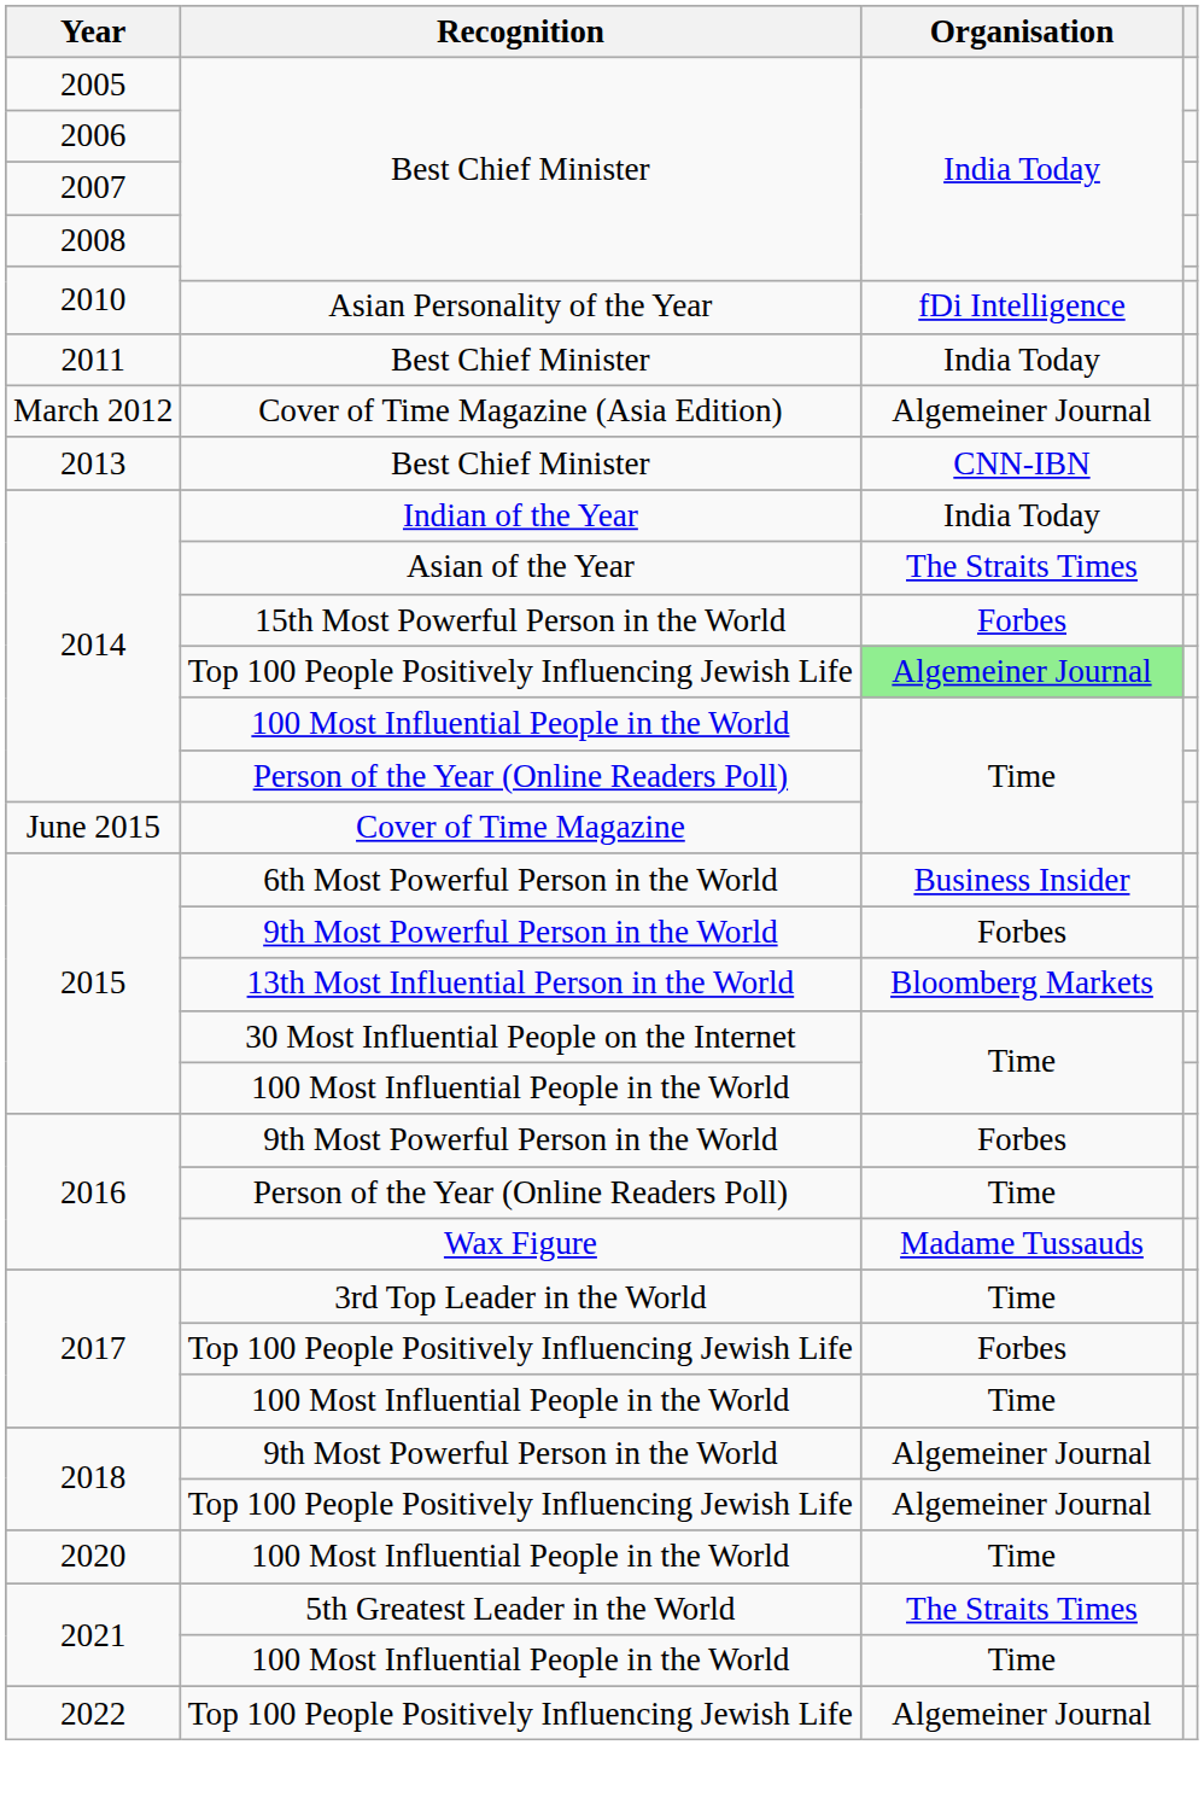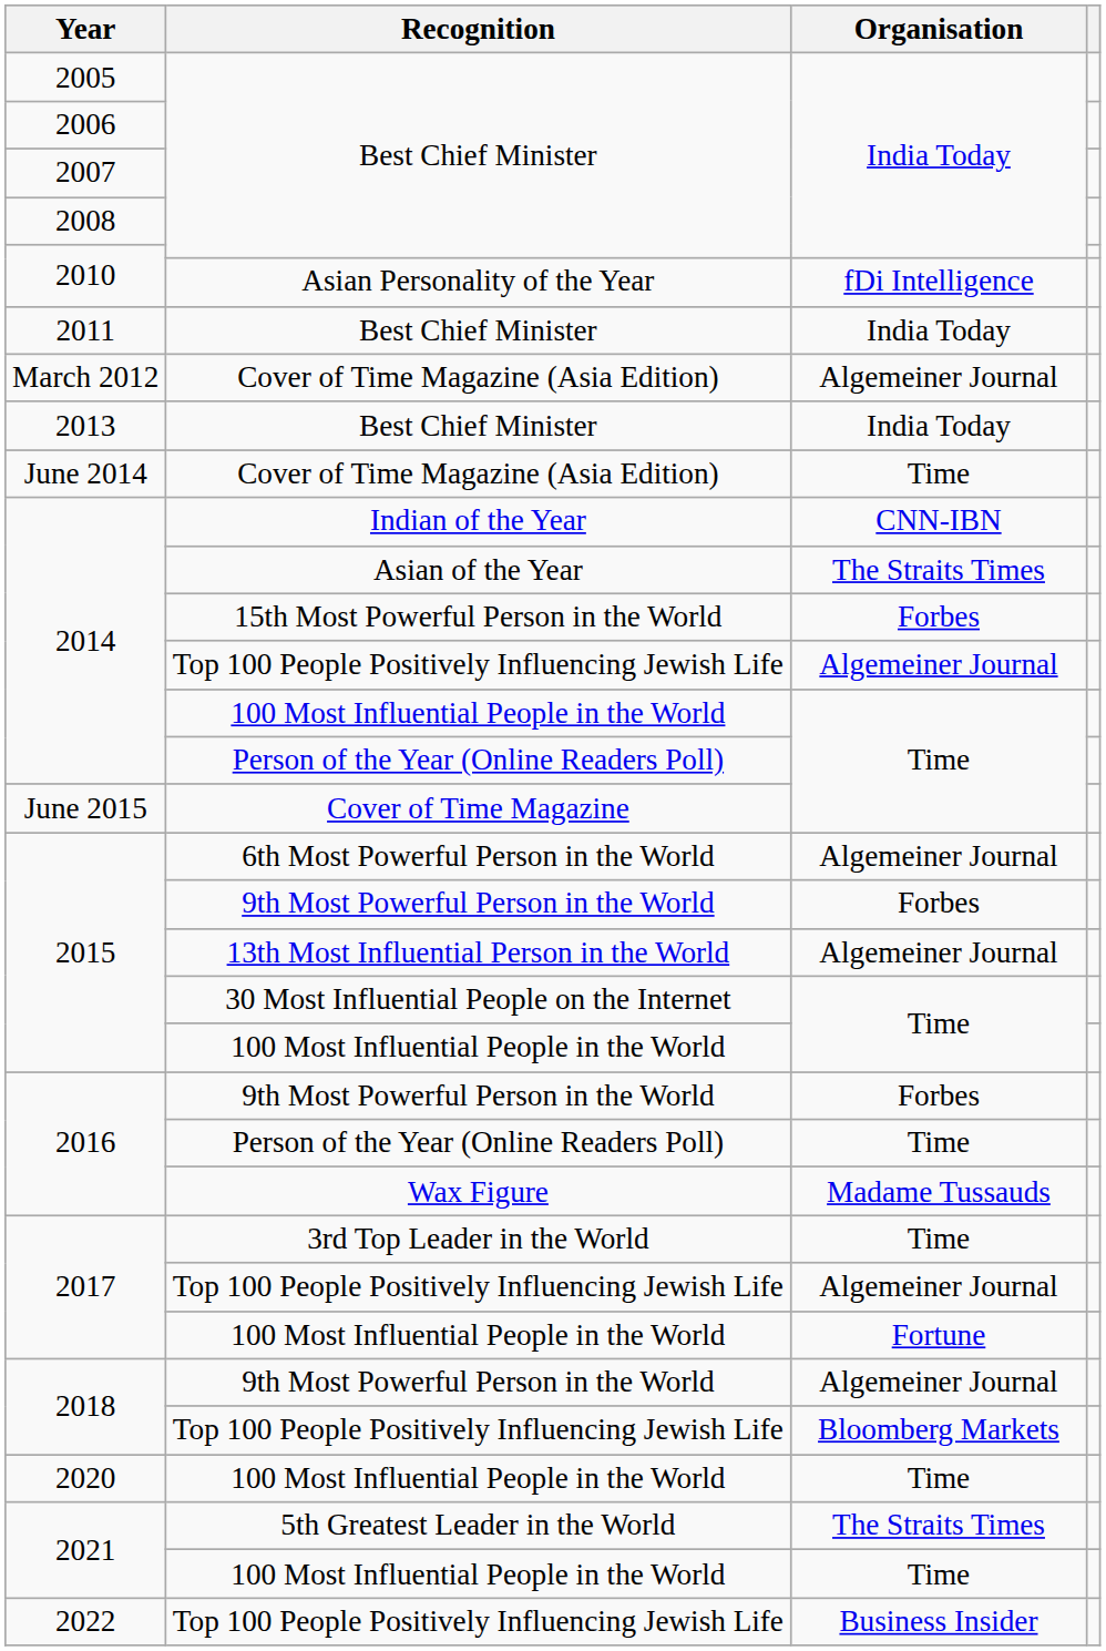 <table class="wikitable sortable" style="text-align:center;">
 <tr>
 <th>Year</th>
 <th>Recognition</th>
 <th width="150px">Organisation</th>
 <th></th>
 </tr>
 <tr>
 <td>2005</td>
 <td rowspan="5">Best Chief Minister</td>
 <td rowspan="5"><a href='#'>India Today</a></td>
 <td></td>
 </tr>
 <tr>
 <td>2006</td>
 <td></td>
 </tr>
 <tr>
 <td>2007</td>
 <td></td>
 </tr>
 <tr>
 <td>2008</td>
 <td></td>
 </tr>
 <tr>
 <td rowspan="2">2010</td>
 <td></td>
 </tr>
 <tr>
 <td>Asian Personality of the Year</td>
 <td><a href='#'>fDi Intelligence</a></td>
 <td></td>
 </tr>
 <tr>
 <td>2011</td>
 <td>Best Chief Minister</td>
 <td>India Today</td>
 <td></td>
 </tr>
 <tr>
 <td>March 2012</td>
 <td>Cover of Time Magazine (Asia Edition)</td>
 <td>Algemeiner Journal</td>
 <td></td>
 </tr>
 <tr>
 <td>2013</td>
 <td>Best Chief Minister</td>
-<td><a href='#'>CNN-IBN</a></td>
+<td>India Today</td>
+<td></td>
+</tr>
+<tr>
+<td>June 2014</td>
+<td>Cover of Time Magazine (Asia Edition)</td>
+<td>Time</td>
 <td></td>
 </tr>
 <tr>
 <td rowspan="6">2014</td>
 <td><a href='#'>Indian of the Year</a></td>
-<td>India Today</td>
+<td><a href='#'>CNN-IBN</a></td>
 <td></td>
 </tr>
 <tr>
 <td>Asian of the Year</td>
 <td><a href='#'>The Straits Times</a></td>
 <td></td>
 </tr>
 <tr>
 <td>15th Most Powerful Person in the World</td>
 <td><a href='#'>Forbes</a></td>
 <td></td>
 </tr>
 <tr>
 <td>Top 100 People Positively Influencing Jewish Life</td>
-<td style="background: lightgreen;"><a href='#'>Algemeiner Journal</a></td>
+<td><a href='#'>Algemeiner Journal</a></td>
 <td></td>
 </tr>
 <tr>
 <td><a href='#'>100 Most Influential People in the World</a></td>
 <td rowspan="3">Time</td>
 <td></td>
 </tr>
 <tr>
 <td><a href='#'>Person of the Year (Online Readers Poll)</a></td>
 <td></td>
 </tr>
 <tr>
 <td>June 2015</td>
 <td><a href='#'>Cover of Time Magazine</a></td>
 <td></td>
 </tr>
 <tr>
 <td rowspan="5">2015</td>
 <td>6th Most Powerful Person in the World</td>
-<td><a href='#'>Business Insider</a></td>
+<td>Algemeiner Journal</td>
 <td></td>
 </tr>
 <tr>
 <td><a href='#'>9th Most Powerful Person in the World</a></td>
 <td>Forbes</td>
 <td></td>
 </tr>
 <tr>
 <td><a href='#'>13th Most Influential Person in the World</a></td>
-<td><a href='#'>Bloomberg Markets</a></td>
+<td>Algemeiner Journal</td>
 <td></td>
 </tr>
 <tr>
 <td>30 Most Influential People on the Internet</td>
 <td rowspan="2">Time</td>
 <td></td>
 </tr>
 <tr>
 <td>100 Most Influential People in the World</td>
 <td></td>
 </tr>
 <tr>
 <td rowspan="3">2016</td>
 <td>9th Most Powerful Person in the World</td>
 <td>Forbes</td>
 <td></td>
 </tr>
 <tr>
 <td>Person of the Year (Online Readers Poll)</td>
 <td>Time</td>
 <td></td>
 </tr>
 <tr>
 <td><a href='#'>Wax Figure</a></td>
 <td><a href='#'>Madame Tussauds</a></td>
 <td></td>
 </tr>
 <tr>
 <td rowspan="3">2017</td>
 <td>3rd Top Leader in the World</td>
 <td>Time</td>
 <td></td>
 </tr>
 <tr>
 <td>Top 100 People Positively Influencing Jewish Life</td>
-<td>Forbes</td>
+<td>Algemeiner Journal</td>
 <td></td>
 </tr>
 <tr>
 <td>100 Most Influential People in the World</td>
-<td>Time</td>
+<td><a href='#'>Fortune</a></td>
 <td></td>
 </tr>
 <tr>
 <td rowspan="2">2018</td>
 <td>9th Most Powerful Person in the World</td>
 <td>Algemeiner Journal</td>
 <td></td>
 </tr>
 <tr>
 <td>Top 100 People Positively Influencing Jewish Life</td>
-<td>Algemeiner Journal</td>
+<td><a href='#'>Bloomberg Markets</a></td>
 <td></td>
 </tr>
 <tr>
 <td>2020</td>
 <td>100 Most Influential People in the World</td>
 <td>Time</td>
 <td></td>
 </tr>
 <tr>
 <td rowspan="2">2021</td>
 <td>5th Greatest Leader in the World</td>
 <td><a href='#'>The Straits Times</a></td>
 <td></td>
 </tr>
 <tr>
 <td>100 Most Influential People in the World</td>
 <td>Time</td>
 <td></td>
 </tr>
 <tr>
 <td>2022</td>
 <td>Top 100 People Positively Influencing Jewish Life</td>
-<td>Algemeiner Journal</td>
+<td><a href='#'>Business Insider</a></td>
 <td></td>
 </tr>
 </table>
